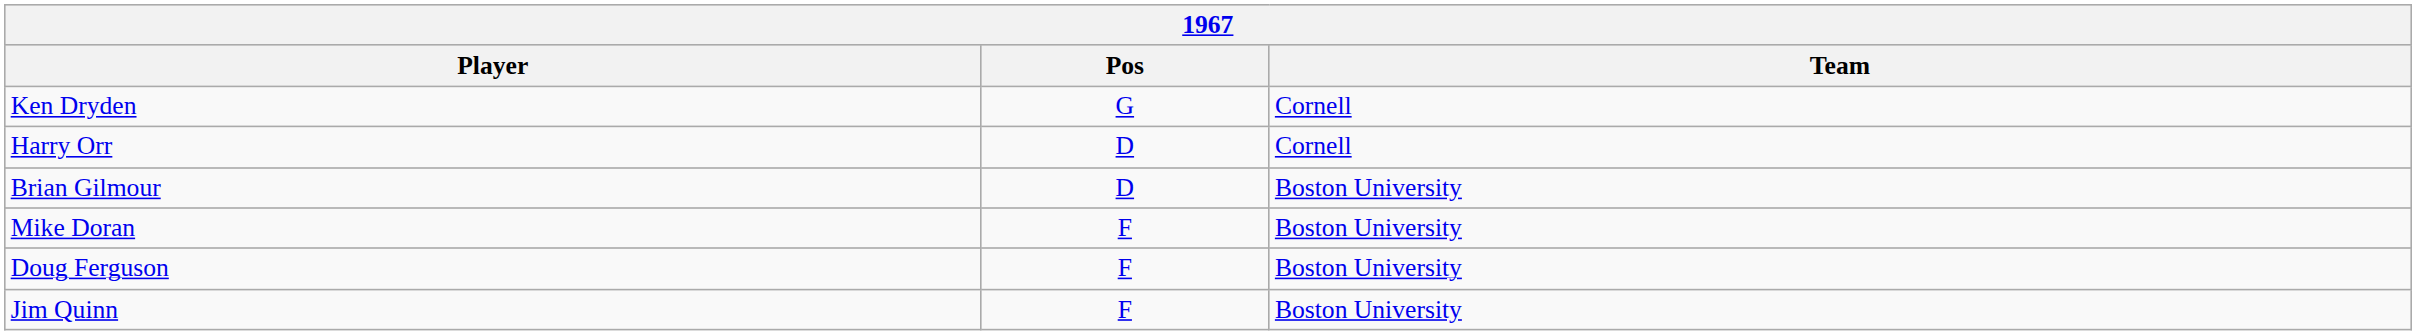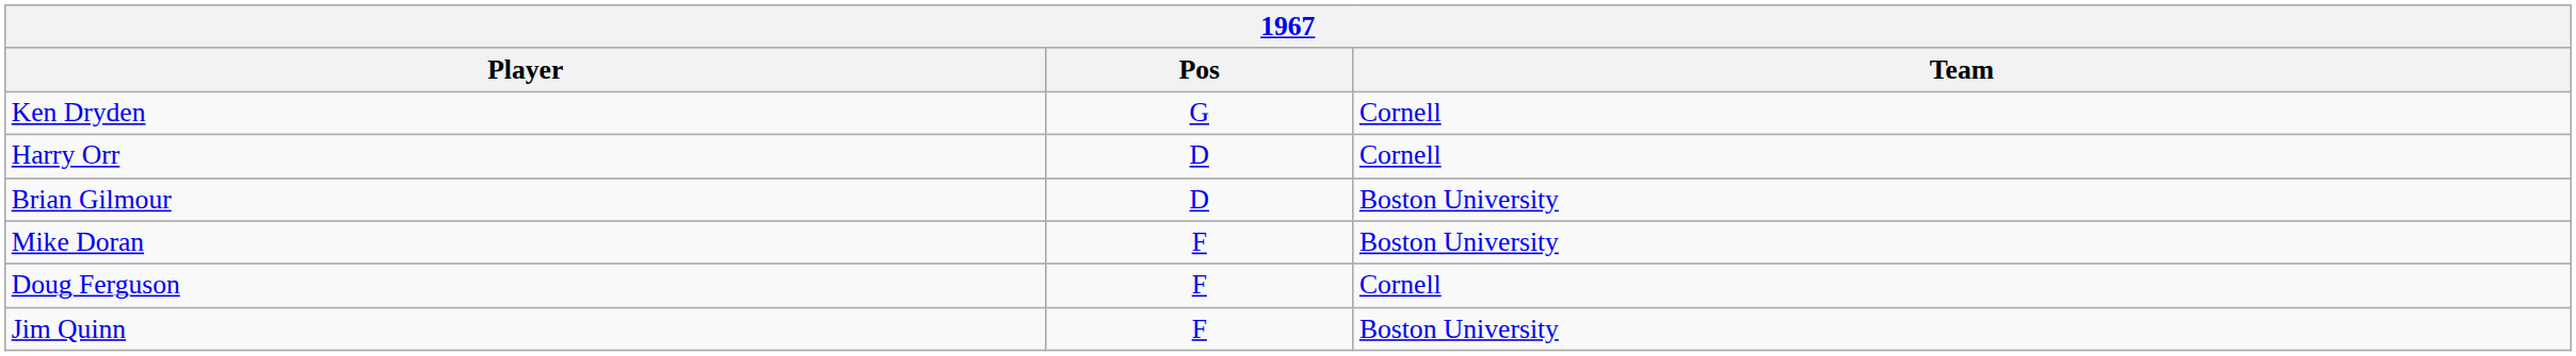 <table class="wikitable" width=95%>
 <tr>
 <th colspan=3><a href='#'>1967</a></th>
 </tr>
 <tr>
 <th>Player</th>
 <th>Pos</th>
 <th>Team</th>
 </tr>
 <tr>
 <td><a href='#'>Ken Dryden</a></td>
 <td align=center><a href='#'>G</a></td>
 <td><a href='#'>Cornell</a></td>
 </tr>
 <tr>
 <td><a href='#'>Harry Orr</a></td>
 <td align=center><a href='#'>D</a></td>
 <td><a href='#'>Cornell</a></td>
 </tr>
 <tr>
 <td><a href='#'>Brian Gilmour</a></td>
 <td align=center><a href='#'>D</a></td>
 <td><a href='#'>Boston University</a></td>
 </tr>
 <tr>
 <td><a href='#'>Mike Doran</a></td>
 <td align=center><a href='#'>F</a></td>
 <td><a href='#'>Boston University</a></td>
 </tr>
 <tr>
 <td><a href='#'>Doug Ferguson</a></td>
 <td align=center><a href='#'>F</a></td>
-<td><a href='#'>Boston University</a></td>
+<td><a href='#'>Cornell</a></td>
 </tr>
 <tr>
 <td><a href='#'>Jim Quinn</a></td>
 <td align=center><a href='#'>F</a></td>
 <td><a href='#'>Boston University</a></td>
 </tr>
 </table>
